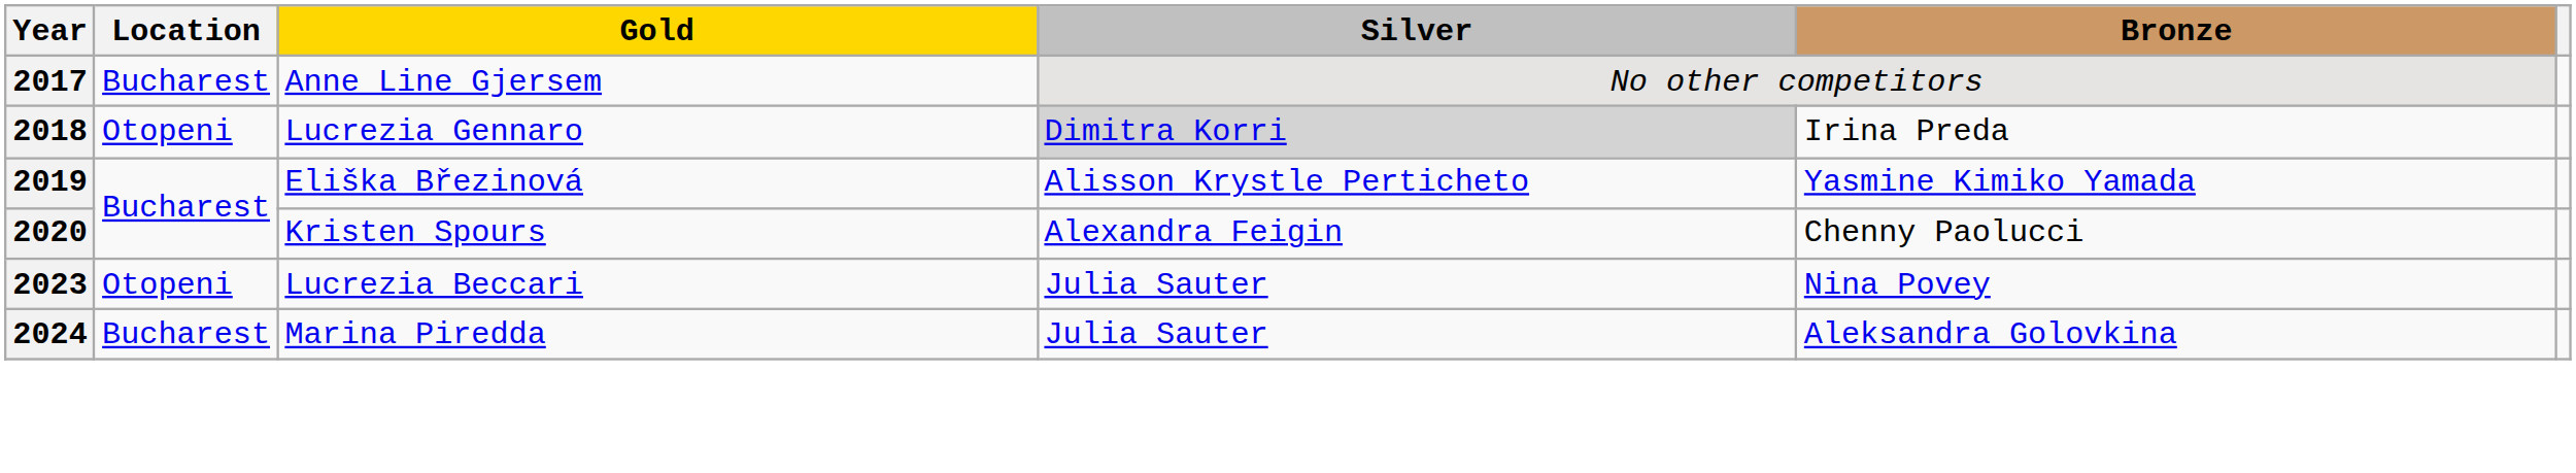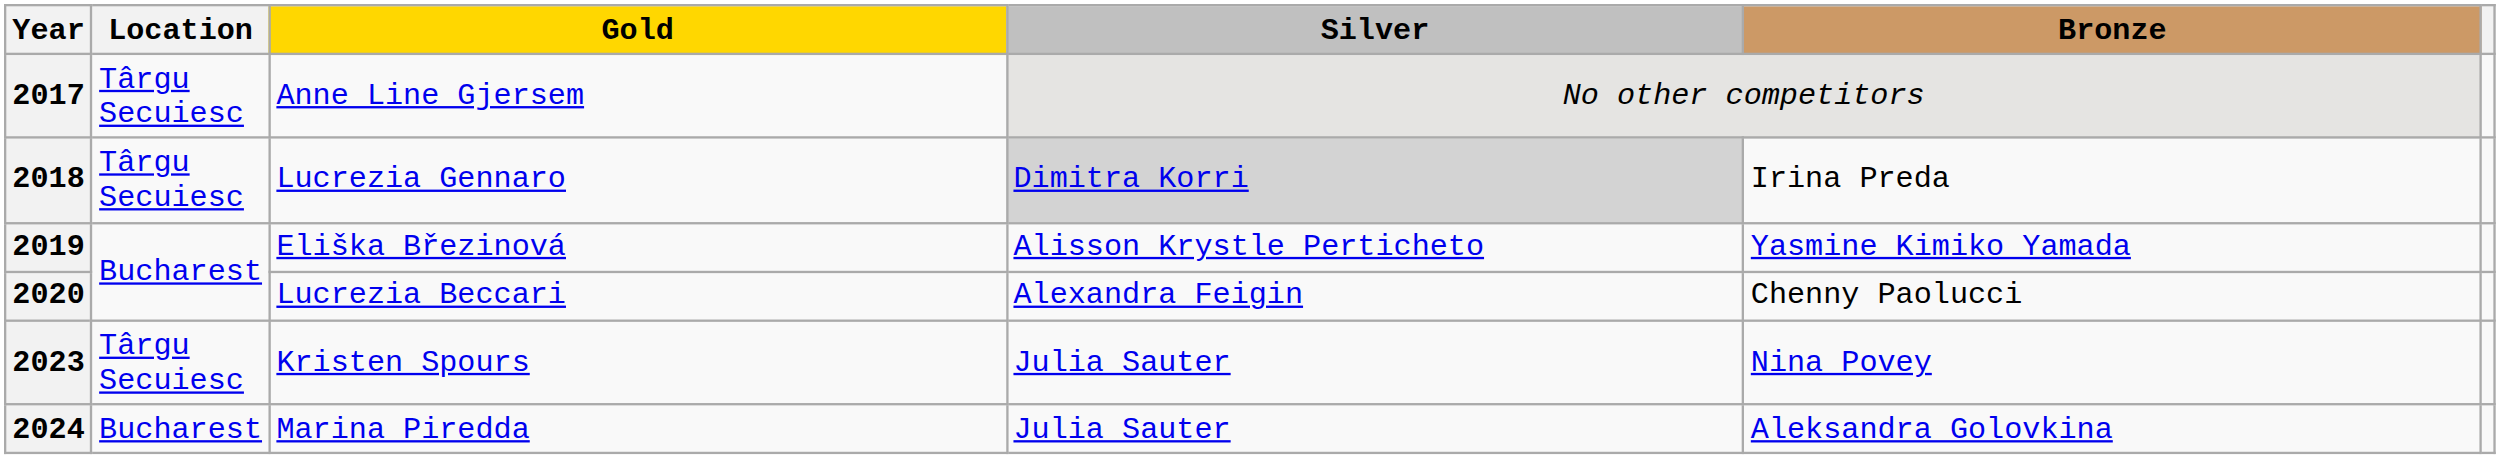 <table class="wikitable unsortable" style="text-align:left; width:85%">
 <tr>
 <th scope="col" style="text-align:center">Year</th>
 <th scope="col" style="text-align:center">Location</th>
 <td scope="col" style="text-align:center; width:30%; background:gold"><strong>Gold</strong></td>
 <td scope="col" style="text-align:center; width:30%; background:silver"><strong>Silver</strong></td>
 <td scope="col" style="text-align:center; width:30%; background:#c96"><strong>Bronze</strong></td>
 <th scope="col" style="text-align:center"></th>
 </tr>
 <tr>
 <th scope="row" style="text-align:left">2017</th>
-<td><a href='#'>Bucharest</a></td>
+<td><a href='#'>Târgu Secuiesc</a></td>
 <td> <a href='#'>Anne Line Gjersem</a></td>
 <td colspan=2 align="center" bgcolor="e5e4e2"><em>No other competitors</em></td>
 <td></td>
 </tr>
 <tr>
 <th scope="row" style="text-align:left">2018</th>
-<td><a href='#'>Otopeni</a></td>
+<td><a href='#'>Târgu Secuiesc</a></td>
 <td> <a href='#'>Lucrezia Gennaro</a></td>
 <td style="background: lightgrey;"> <a href='#'>Dimitra Korri</a></td>
 <td> Irina Preda</td>
 <td></td>
 </tr>
 <tr>
 <th scope="row" style="text-align:left">2019</th>
 <td rowspan="2"><a href='#'>Bucharest</a></td>
 <td> <a href='#'>Eliška Březinová</a></td>
 <td> <a href='#'>Alisson Krystle Perticheto</a></td>
 <td> <a href='#'>Yasmine Kimiko Yamada</a></td>
 <td></td>
 </tr>
 <tr>
 <th scope="row" style="text-align:left">2020</th>
-<td> <a href='#'>Kristen Spours</a></td>
+<td> <a href='#'>Lucrezia Beccari</a></td>
 <td> <a href='#'>Alexandra Feigin</a></td>
 <td> Chenny Paolucci</td>
 <td></td>
 </tr>
 <tr>
 <th scope="row" style="text-align:left">2023</th>
-<td><a href='#'>Otopeni</a></td>
-<td> <a href='#'>Lucrezia Beccari</a></td>
+<td><a href='#'>Târgu Secuiesc</a></td>
+<td> <a href='#'>Kristen Spours</a></td>
 <td> <a href='#'>Julia Sauter</a></td>
 <td> <a href='#'>Nina Povey</a></td>
 <td></td>
 </tr>
 <tr>
 <th scope="row" style="text-align:left">2024</th>
 <td><a href='#'>Bucharest</a></td>
 <td> <a href='#'>Marina Piredda</a></td>
 <td> <a href='#'>Julia Sauter</a></td>
 <td> <a href='#'>Aleksandra Golovkina</a></td>
 <td></td>
 </tr>
 </table>
